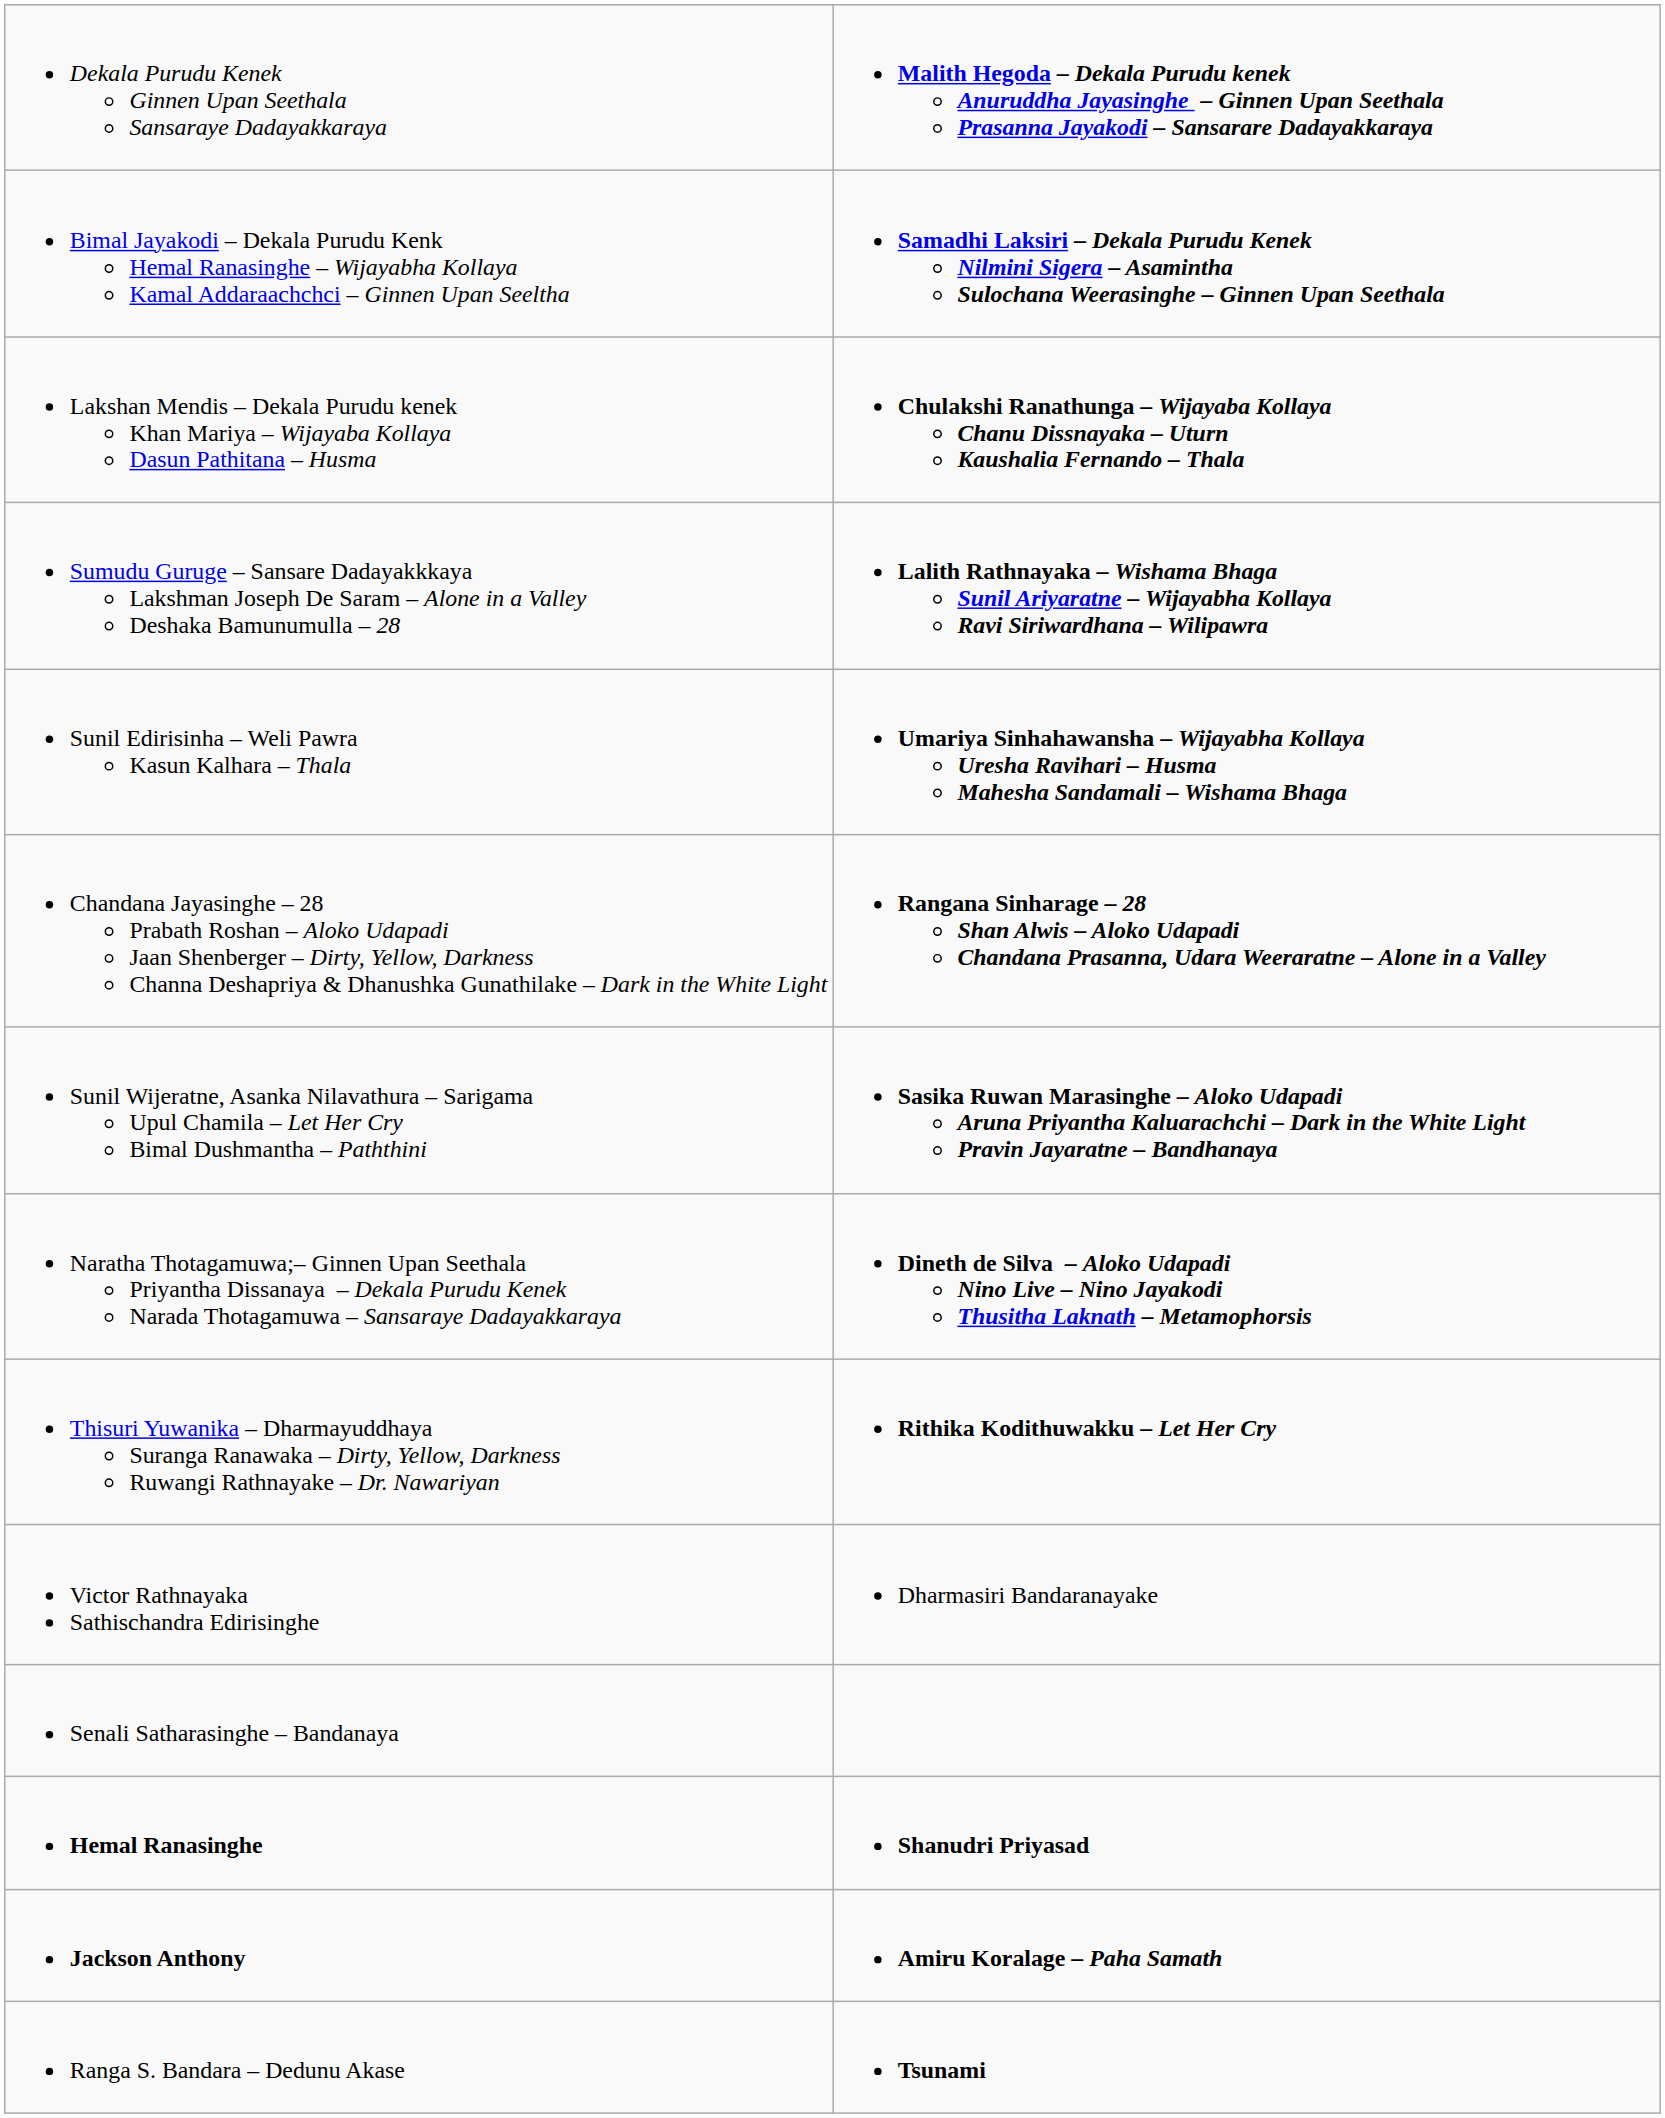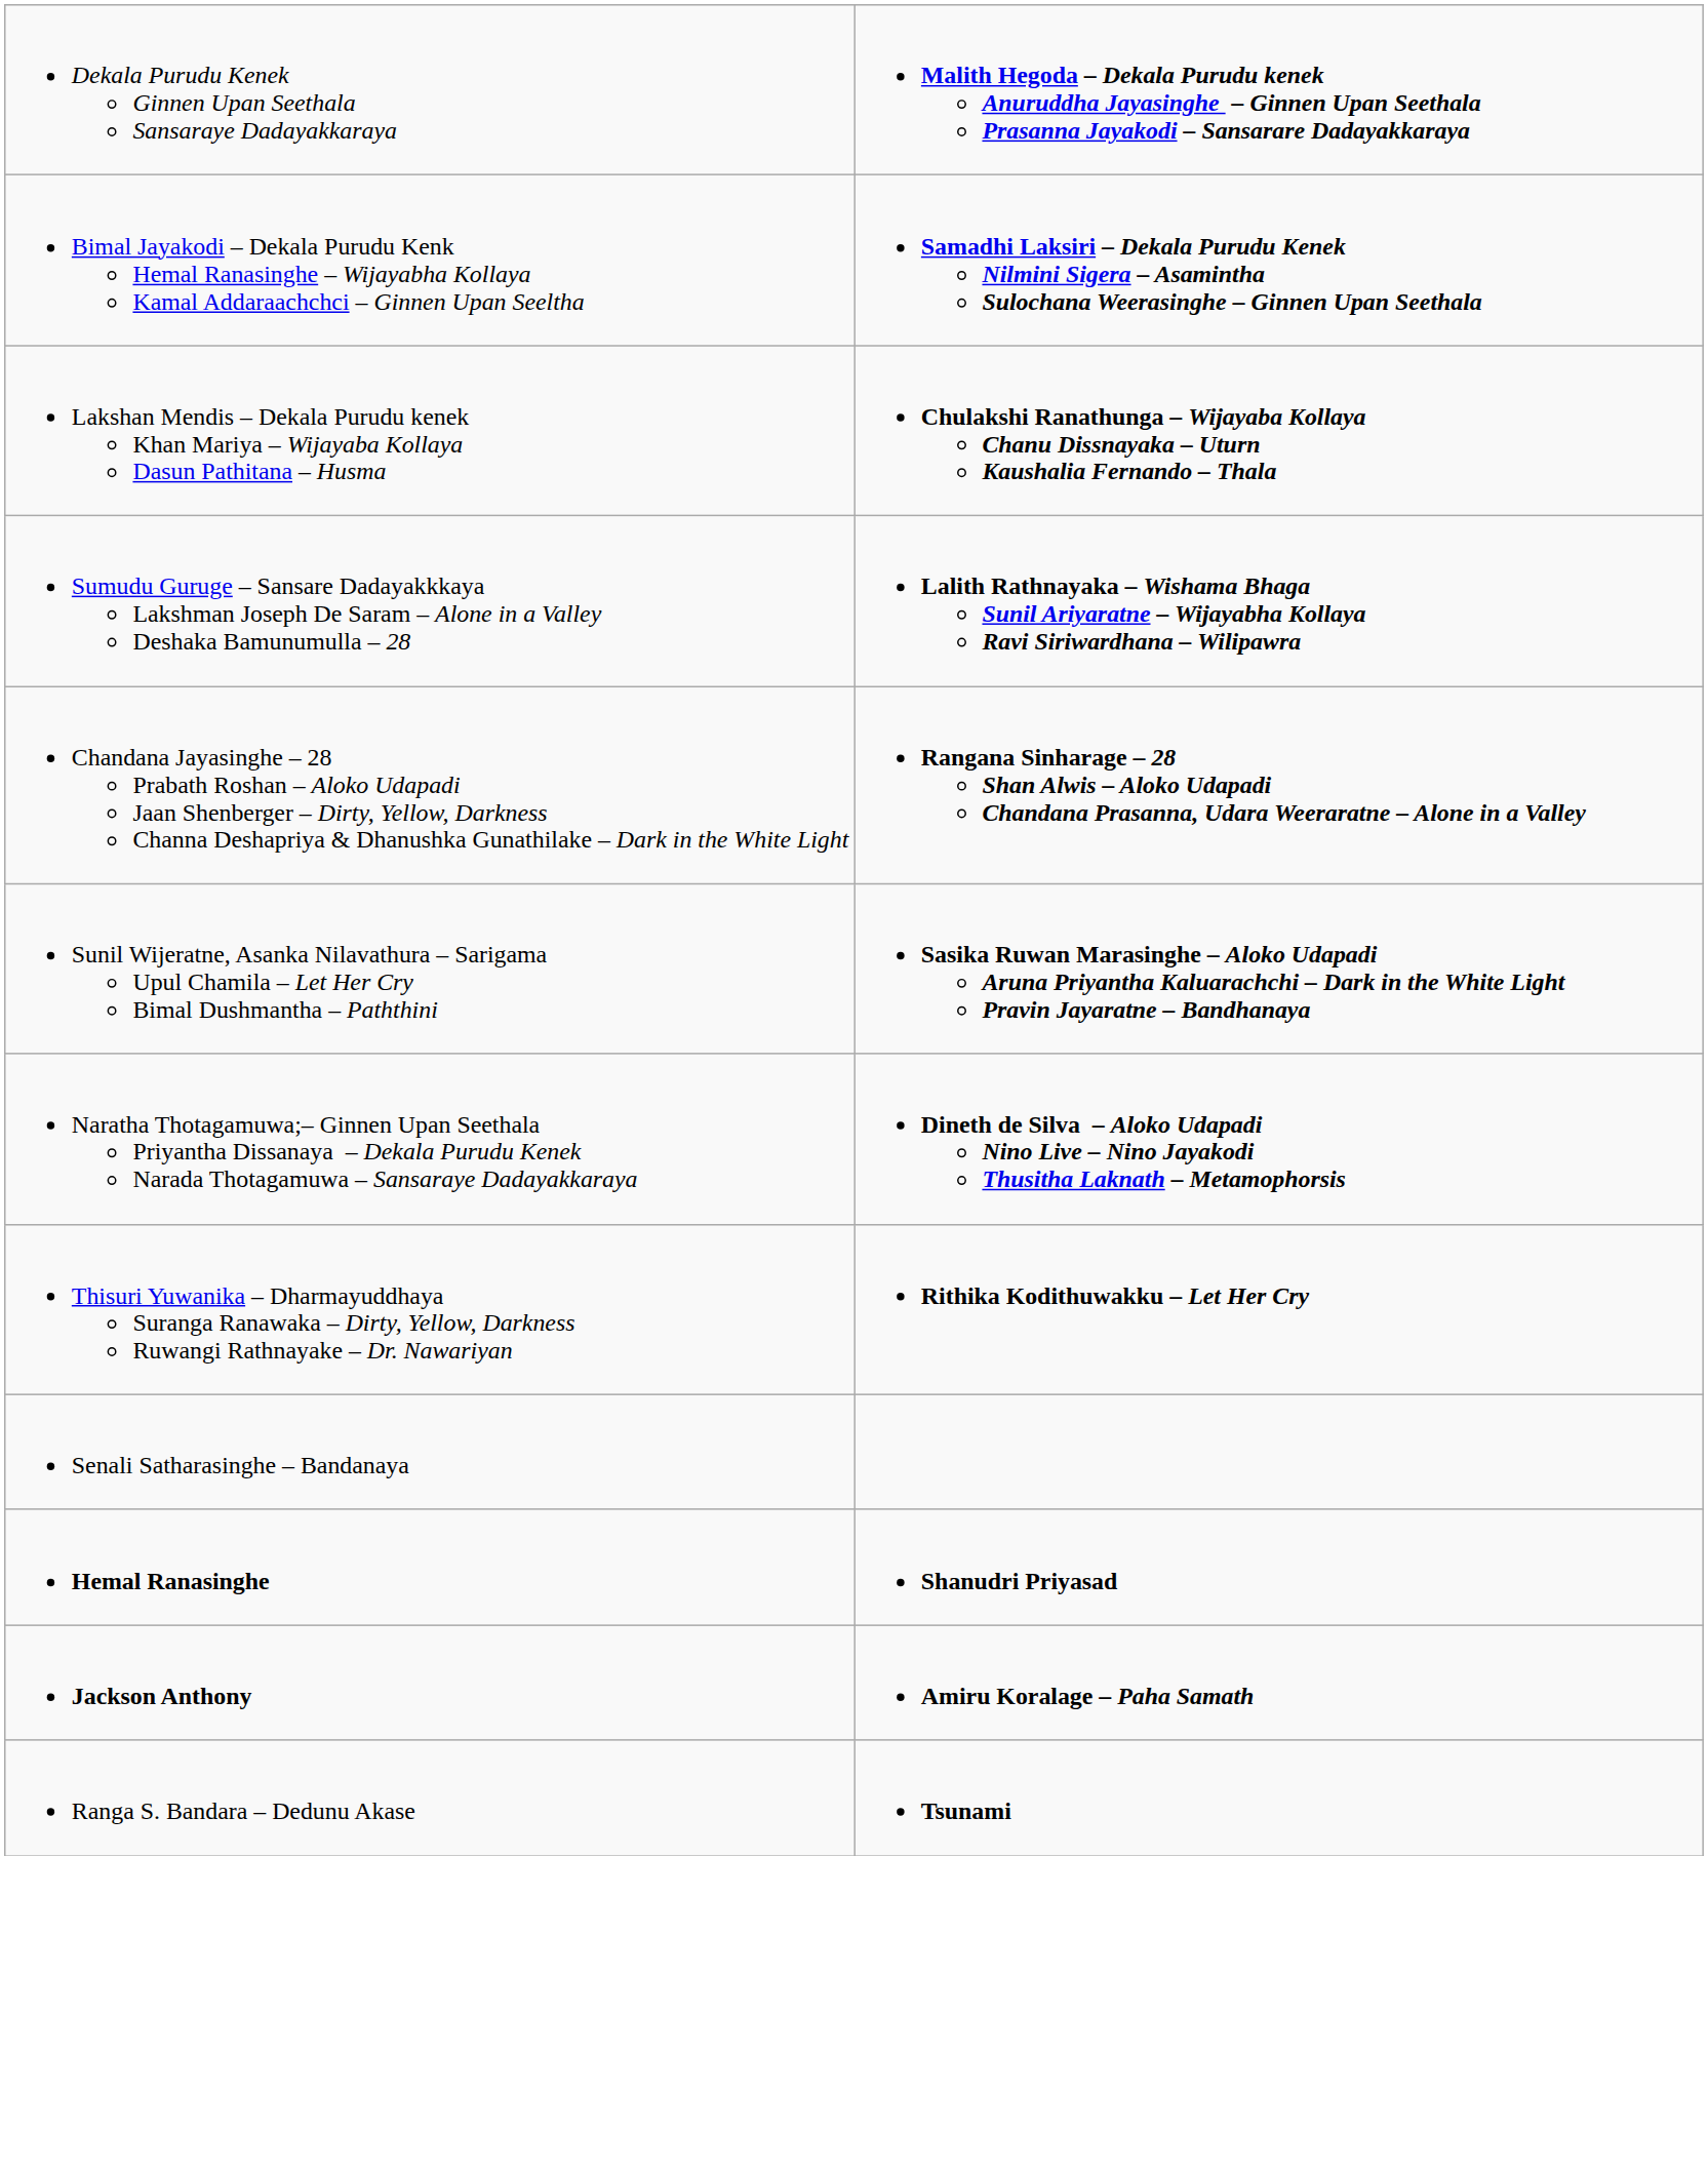 <table class=wikitable>
 <tr>
 <td style="vertical-align:top; width:50%;"><br><ul><li><em>Dekala Purudu Kenek</em> <ul><li><em>Ginnen Upan Seethala</em> </li><li><em>Sansaraye Dadayakkaraya</em> </li></ul></li></ul></td>
 <td style="vertical-align:top; width:50%;"><br><ul><li><strong><a href='#'>Malith Hegoda</a> – <em>Dekala Purudu kenek<strong><em><ul><li><a href='#'>Anuruddha Jayasinghe </a> – </em>Ginnen Upan Seethala<em></li><li><a href='#'>Prasanna Jayakodi</a> – </em>Sansarare Dadayakkaraya<em></li></ul></li></ul></td>
 </tr>
 <tr>
 <td style="vertical-align:top; width:50%;"><br><ul><li></strong><a href='#'>Bimal Jayakodi</a> – </em>Dekala Purudu Kenk</em></strong><ul><li><a href='#'>Hemal Ranasinghe</a> – <em>Wijayabha Kollaya</em></li><li><a href='#'>Kamal Addaraachchci</a> – <em>Ginnen Upan Seeltha</em></li></ul></li></ul></td>
 <td style="vertical-align:top; width:50%;"><br><ul><li><strong><a href='#'>Samadhi Laksiri</a> – <em>Dekala Purudu Kenek<strong><em><ul><li><a href='#'>Nilmini Sigera</a> – </em>Asamintha<em></li><li>Sulochana Weerasinghe – </em>Ginnen Upan Seethala<em></li></ul></li></ul></td>
 </tr>
 <tr>
 <td style="vertical-align:top; width:50%;"><br><ul><li></strong>Lakshan Mendis – </em>Dekala Purudu kenek</em></strong><ul><li>Khan Mariya – <em>Wijayaba Kollaya</em></li><li><a href='#'>Dasun Pathitana</a> – <em>Husma</em></li></ul></li></ul></td>
 <td style="vertical-align:top; width:50%;"><br><ul><li><strong>Chulakshi Ranathunga – <em>Wijayaba Kollaya<strong><em><ul><li>Chanu Dissnayaka – </em>Uturn<em></li><li>Kaushalia Fernando – </em>Thala<em></li></ul></li></ul></td>
 </tr>
 <tr>
 <td style="vertical-align:top; width:50%;"><br><ul><li></strong><a href='#'>Sumudu Guruge</a> – </em>Sansare Dadayakkkaya </em></strong><ul><li>Lakshman Joseph De Saram – <em>Alone in a Valley</em></li><li>Deshaka Bamunumulla – <em>28</em></li></ul></li></ul></td>
 <td style="vertical-align:top; width:50%;"><br><ul><li><strong>Lalith Rathnayaka – <em>Wishama Bhaga<strong><em><ul><li><a href='#'>Sunil Ariyaratne</a> – </em>Wijayabha Kollaya<em></li><li>Ravi Siriwardhana – </em>Wilipawra<em></li></ul></li></ul></td>
 </tr>
 <tr>
-<td style="vertical-align:top; width:50%;"><br><ul><li></strong>Sunil Edirisinha – </em>Weli Pawra</em></strong><ul><li>Kasun Kalhara – <em>Thala</em></li></ul></li></ul></td>
-<td style="vertical-align:top; width:50%;"><br><ul><li><strong>Umariya Sinhahawansha – <em>Wijayabha Kollaya<strong><em><ul><li>Uresha Ravihari – </em>Husma<em></li><li>Mahesha Sandamali – </em>Wishama Bhaga<em></li></ul></li></ul></td>
-</tr>
-<tr>
 <td style="vertical-align:top; width:50%;"><br><ul><li></strong>Chandana Jayasinghe – </em>28</em></strong><ul><li>Prabath Roshan – <em>Aloko Udapadi</em></li><li>Jaan Shenberger – <em>Dirty, Yellow, Darkness</em></li><li>Channa Deshapriya & Dhanushka Gunathilake – <em>Dark in the White Light</em></li></ul></li></ul></td>
 <td style="vertical-align:top; width:50%;"><br><ul><li><strong>Rangana Sinharage – <em>28<strong><em><ul><li>Shan Alwis – </em>Aloko Udapadi<em></li><li>Chandana Prasanna, Udara Weeraratne – </em>Alone in a Valley<em></li></ul></li></ul></td>
 </tr>
 <tr>
 <td style="vertical-align:top; width:50%;"><br><ul><li></strong>Sunil Wijeratne, Asanka Nilavathura – </em>Sarigama</em></strong><ul><li>Upul Chamila – <em>Let Her Cry</em></li><li>Bimal Dushmantha – <em>Paththini</em></li></ul></li></ul></td>
 <td style="vertical-align:top; width:50%;"><br><ul><li><strong>Sasika Ruwan Marasinghe – <em>Aloko Udapadi<strong><em><ul><li>Aruna Priyantha Kaluarachchi – </em>Dark in the White Light<em></li><li>Pravin Jayaratne – </em>Bandhanaya<em></li></ul></li></ul></td>
 </tr>
 <tr>
 <td style="vertical-align:top; width:50%;"><br><ul><li></strong>Naratha Thotagamuwa;– </em>Ginnen Upan Seethala</em></strong><ul><li>Priyantha Dissanaya  – <em>Dekala Purudu Kenek</em></li><li>Narada Thotagamuwa – <em>Sansaraye Dadayakkaraya</em></li></ul></li></ul></td>
 <td style="vertical-align:top; width:50%;"><br><ul><li><strong>Dineth de Silva  – <em>Aloko Udapadi<strong><em><ul><li>Nino Live – </em>Nino Jayakodi<em></li><li><a href='#'>Thusitha Laknath</a> – </em>Metamophorsis<em></li></ul></li></ul></td>
 </tr>
 <tr>
 <td style="vertical-align:top; width:50%;"><br><ul><li></strong><a href='#'>Thisuri Yuwanika</a> – </em>Dharmayuddhaya</em></strong><ul><li>Suranga Ranawaka – <em>Dirty, Yellow, Darkness</em></li><li>Ruwangi Rathnayake – <em>Dr. Nawariyan</em></li></ul></li></ul></td>
 <td style="vertical-align:top; width:50%;"><br><ul><li><strong>Rithika Kodithuwakku – <em>Let Her Cry<strong><em></li></ul></td>
-</tr>
-<tr>
-<td style="vertical-align:top; width:50%;"><br><ul><li></strong>Victor Rathnayaka <strong></li><li></strong>Sathischandra Edirisinghe <strong></li></ul></td>
-<td style="vertical-align:top; width:50%;"><br><ul><li></strong>Dharmasiri Bandaranayake<strong></li></ul></td>
 </tr>
 <tr>
 <td style="vertical-align:top; width:50%;"><br><ul><li></strong>Senali Satharasinghe – </em>Bandanaya</em></strong></li></ul></td>
 </tr>
 <tr>
 <td style="vertical-align:top; width:50%;"><br><ul><li><strong>Hemal Ranasinghe </strong></li></ul></td>
 <td style="vertical-align:top; width:50%;"><br><ul><li><strong>Shanudri Priyasad</strong></li></ul></td>
 </tr>
 <tr>
 <td style="vertical-align:top; width:50%;"><br><ul><li><strong>Jackson Anthony</strong></li></ul></td>
 <td style="vertical-align:top; width:50%;"><br><ul><li><strong>Amiru Koralage – <em>Paha Samath<strong><em></li></ul></td>
 </tr>
 <tr>
 <td style="vertical-align:top; width:50%;"><br><ul><li></strong>Ranga S. Bandara – </em>Dedunu Akase</em></strong></li></ul></td>
 <td style="vertical-align:top; width:50%;"><br><ul><li><strong>Tsunami</strong></li></ul></td>
 </tr>
 </table>
